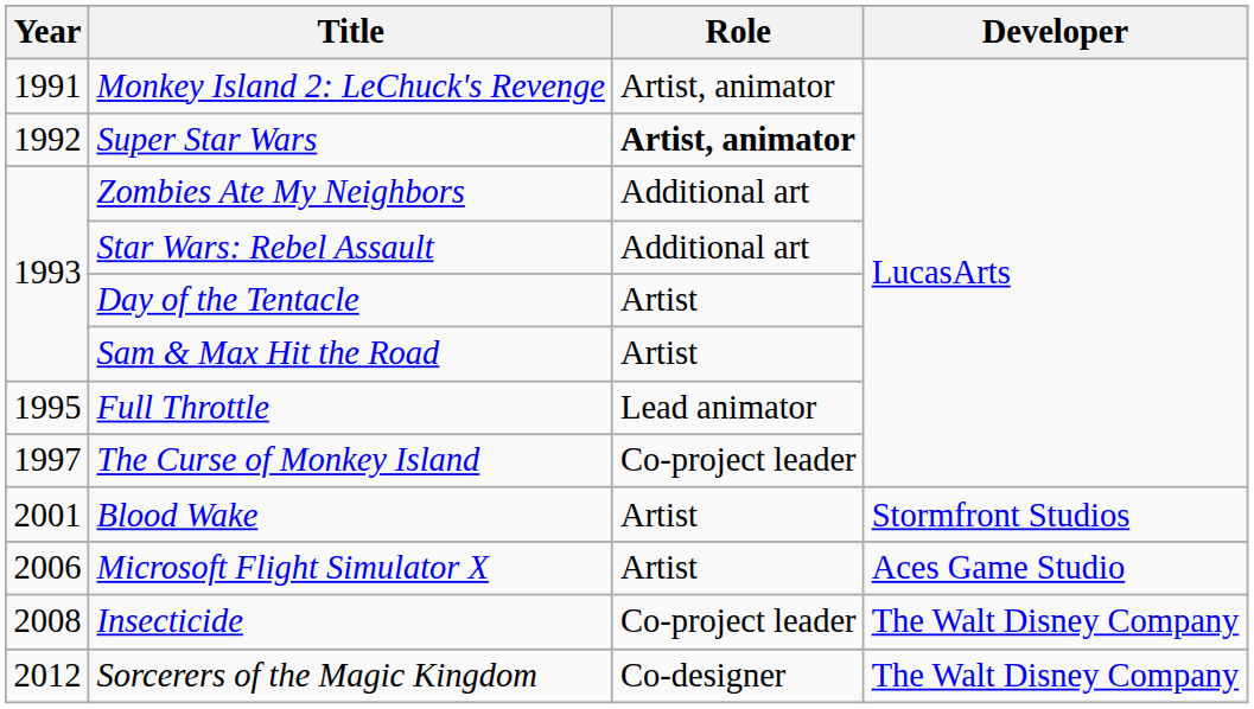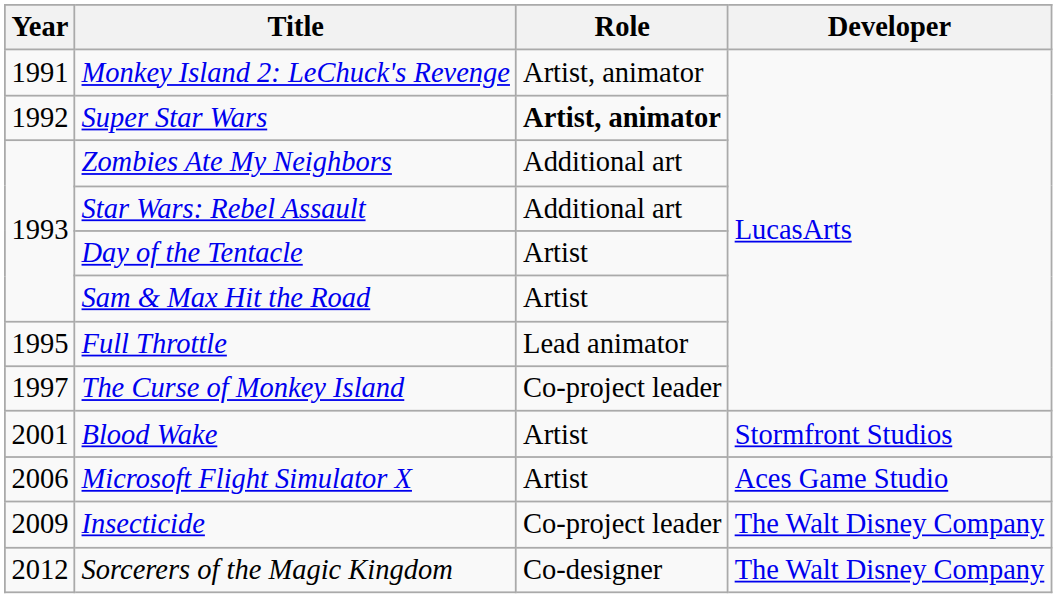 <table class="wikitable">
 <tr>
 <th>Year</th>
 <th>Title</th>
 <th>Role</th>
 <th>Developer</th>
 </tr>
 <tr>
 <td>1991</td>
 <td><em><a href='#'>Monkey Island 2: LeChuck's Revenge</a></em></td>
 <td>Artist, animator</td>
 <td rowspan=8><a href='#'>LucasArts</a></td>
 </tr>
 <tr>
 <td>1992</td>
 <td><em><a href='#'>Super Star Wars</a></em></td>
 <td><strong>Artist, animator</strong></td>
 </tr>
 <tr>
 <td rowspan=4>1993</td>
 <td><em><a href='#'>Zombies Ate My Neighbors</a></em></td>
 <td>Additional art</td>
 </tr>
 <tr>
 <td><em><a href='#'>Star Wars: Rebel Assault</a></em></td>
 <td>Additional art</td>
 </tr>
 <tr>
 <td><em><a href='#'>Day of the Tentacle</a></em></td>
 <td>Artist</td>
 </tr>
 <tr>
 <td><em><a href='#'>Sam & Max Hit the Road</a></em></td>
 <td>Artist</td>
 </tr>
 <tr>
 <td>1995</td>
 <td><em><a href='#'>Full Throttle</a></em></td>
 <td>Lead animator</td>
 </tr>
 <tr>
 <td>1997</td>
 <td><em><a href='#'>The Curse of Monkey Island</a></em></td>
 <td>Co-project leader</td>
 </tr>
 <tr>
 <td>2001</td>
 <td><em><a href='#'>Blood Wake</a></em></td>
 <td>Artist</td>
 <td><a href='#'>Stormfront Studios</a></td>
 </tr>
 <tr>
 <td>2006</td>
 <td><em><a href='#'>Microsoft Flight Simulator X</a></em></td>
 <td>Artist</td>
 <td><a href='#'>Aces Game Studio</a></td>
 </tr>
 <tr>
-<td>2008</td>
+<td>2009</td>
 <td><em><a href='#'>Insecticide</a></em></td>
 <td>Co-project leader</td>
 <td><a href='#'>The Walt Disney Company</a></td>
 </tr>
 <tr>
 <td>2012</td>
 <td><em>Sorcerers of the Magic Kingdom</em></td>
 <td>Co-designer</td>
 <td><a href='#'>The Walt Disney Company</a></td>
 </tr>
 </table>
